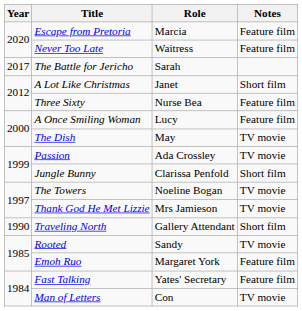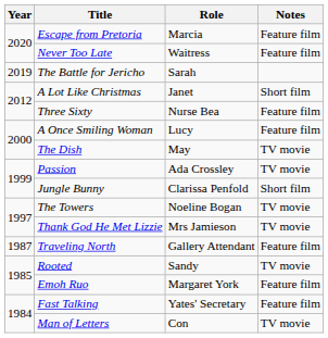 <table class="wikitable">
 <tr>
 <th>Year</th>
 <th>Title</th>
 <th>Role</th>
 <th>Notes</th>
 </tr>
 <tr>
 <td rowspan="2">2020</td>
 <td><em><a href='#'>Escape from Pretoria</a></em></td>
 <td>Marcia</td>
 <td>Feature film</td>
 </tr>
 <tr>
 <td><em><a href='#'>Never Too Late</a></em></td>
 <td>Waitress</td>
 <td>Feature film</td>
 </tr>
 <tr>
-<td>2017</td>
+<td>2019</td>
 <td><em>The Battle for Jericho</em></td>
 <td>Sarah</td>
 <td></td>
 </tr>
 <tr>
 <td rowspan="2">2012</td>
 <td><em>A Lot Like Christmas</em></td>
 <td>Janet</td>
 <td>Short film</td>
 </tr>
 <tr>
 <td><em>Three Sixty</em></td>
 <td>Nurse Bea</td>
 <td>Feature film</td>
 </tr>
 <tr>
 <td rowspan="2">2000</td>
 <td><em>A Once Smiling Woman</em></td>
 <td>Lucy</td>
 <td>Feature film</td>
 </tr>
 <tr>
 <td><em><a href='#'>The Dish</a></em></td>
 <td>May</td>
 <td>TV movie</td>
 </tr>
 <tr>
 <td rowspan="2">1999</td>
 <td><em><a href='#'>Passion</a></em></td>
 <td>Ada Crossley</td>
 <td>TV movie</td>
 </tr>
 <tr>
 <td><em>Jungle Bunny</em></td>
 <td>Clarissa Penfold</td>
 <td>Short film</td>
 </tr>
 <tr>
 <td rowspan="2">1997</td>
 <td><em>The Towers</em></td>
 <td>Noeline Bogan</td>
 <td>TV movie</td>
 </tr>
 <tr>
 <td><em><a href='#'>Thank God He Met Lizzie</a></em></td>
 <td>Mrs Jamieson</td>
 <td>TV movie</td>
 </tr>
 <tr>
-<td>1990</td>
+<td>1987</td>
 <td><em><a href='#'>Traveling North</a></em></td>
 <td>Gallery Attendant</td>
-<td>Short film</td>
+<td>Feature film</td>
 </tr>
 <tr>
 <td rowspan="2">1985</td>
 <td><em><a href='#'>Rooted</a></em></td>
 <td>Sandy</td>
 <td>TV movie</td>
 </tr>
 <tr>
 <td><em><a href='#'>Emoh Ruo</a></em></td>
 <td>Margaret York</td>
 <td>Feature film</td>
 </tr>
 <tr>
 <td rowspan="2">1984</td>
 <td><em><a href='#'>Fast Talking</a></em></td>
 <td>Yates' Secretary</td>
 <td>Feature film</td>
 </tr>
 <tr>
 <td><em><a href='#'>Man of Letters</a></em></td>
 <td>Con</td>
 <td>TV movie</td>
 </tr>
 </table>
